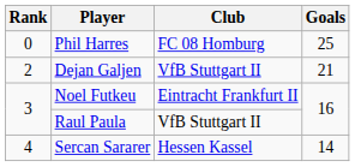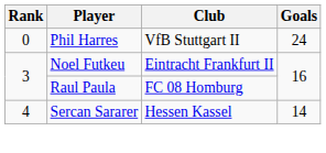 <table class="wikitable" style="text-align: center;">
 <tr>
 <th>Rank</th>
 <th>Player</th>
 <th>Club</th>
 <th>Goals</th>
 </tr>
 <tr>
 <td>0</td>
 <td align="left"> <a href='#'>Phil Harres</a></td>
-<td align="left"><a href='#'>FC 08 Homburg</a></td>
-<td>25</td>
-</tr>
-<tr>
-<td>2</td>
-<td align="left"> <a href='#'>Dejan Galjen</a></td>
-<td align="left"><a href='#'>VfB Stuttgart II</a></td>
-<td>21</td>
+<td align="left">VfB Stuttgart II</td>
+<td>24</td>
 </tr>
 <tr>
 <td rowspan=2>3</td>
 <td align="left"> <a href='#'>Noel Futkeu</a></td>
 <td align="left"><a href='#'>Eintracht Frankfurt II</a></td>
 <td rowspan=2>16</td>
 </tr>
 <tr>
 <td align="left"> <a href='#'>Raul Paula</a></td>
-<td align="left">VfB Stuttgart II</td>
+<td align="left"><a href='#'>FC 08 Homburg</a></td>
 </tr>
 <tr>
 <td>4</td>
 <td align="left"> <a href='#'>Sercan Sararer</a></td>
 <td align="left"><a href='#'>Hessen Kassel</a></td>
 <td>14</td>
 </tr>
 </table>
